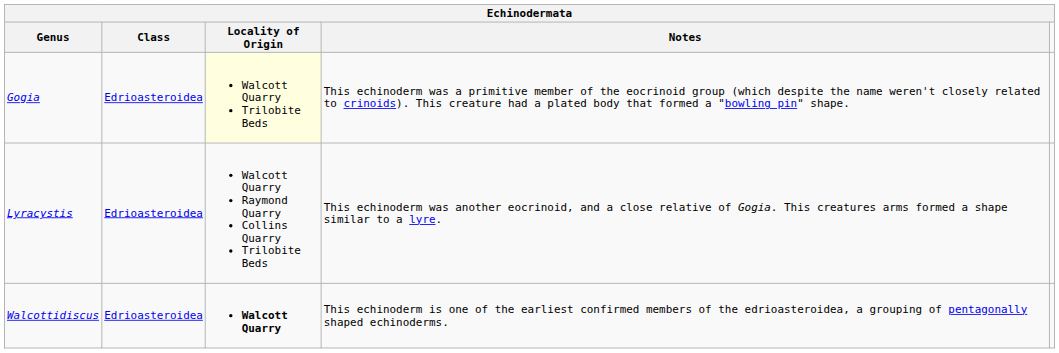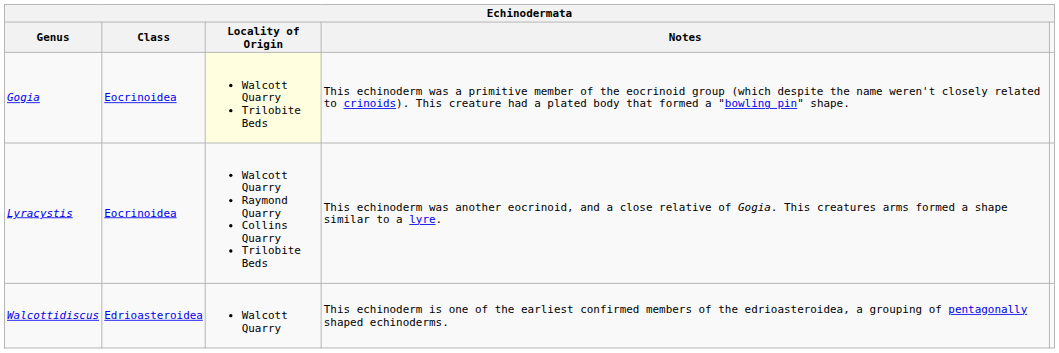 <table class="wikitable sortable mw-collapsible">
 <tr>
 <th colspan="6" align="center">Echinodermata</th>
 </tr>
 <tr>
 <th>Genus</th>
 <th>Class</th>
 <th>Locality of Origin</th>
 <th>Notes</th>
 </tr>
 <tr>
 <td><em><a href='#'>Gogia</a></em></td>
-<td><a href='#'>Edrioasteroidea</a></td>
+<td><a href='#'>Eocrinoidea</a></td>
 <td style="background: lightyellow;"><br><ul><li>Walcott Quarry</li><li>Trilobite Beds</li></ul></td>
 <td>This echinoderm was a primitive member of the eocrinoid group (which despite the name weren't closely related to <a href='#'>crinoids</a>). This creature had a plated body that formed a "<a href='#'>bowling pin</a>" shape.</td>
 <td></td>
 </tr>
 <tr>
 <td><em><a href='#'>Lyracystis</a></em></td>
-<td><a href='#'>Edrioasteroidea</a></td>
+<td><a href='#'>Eocrinoidea</a></td>
 <td><br><ul><li>Walcott Quarry</li><li>Raymond Quarry</li><li>Collins Quarry</li><li>Trilobite Beds</li></ul></td>
 <td>This echinoderm was another eocrinoid, and a close relative of <em>Gogia</em>. This creatures arms formed a shape similar to a <a href='#'>lyre</a>.</td>
 <td></td>
 </tr>
 <tr>
 <td><em><a href='#'>Walcottidiscus</a></em></td>
 <td><a href='#'>Edrioasteroidea</a></td>
-<td><strong><br><ul><li>Walcott Quarry</li></ul></strong></td>
+<td><br><ul><li>Walcott Quarry</li></ul></td>
 <td>This echinoderm is one of the earliest confirmed members of the edrioasteroidea, a grouping of <a href='#'>pentagonally</a> shaped echinoderms.</td>
 <td></td>
 </tr>
 </table>
